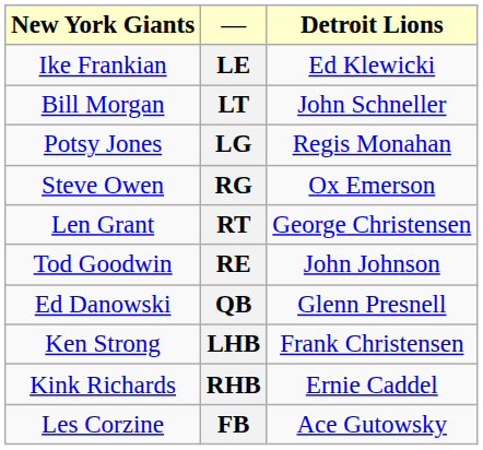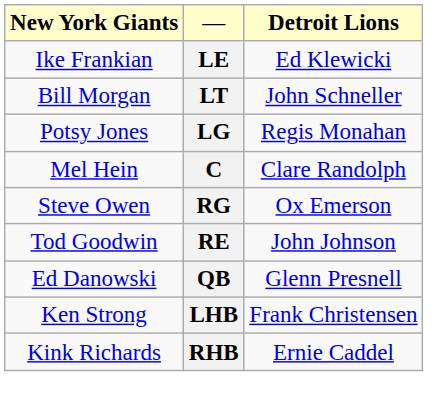 <table class="wikitable" style="text-align:center">
 <tr style="background:#ffc">
 <td colspan="1"><strong>New York Giants</strong></td>
 <td colspan="1">—</td>
 <td colspan="1"><strong>Detroit Lions</strong></td>
 </tr>
 <tr>
 <td><a href='#'>Ike Frankian</a></td>
 <th>LE</th>
 <td><a href='#'>Ed Klewicki</a></td>
 </tr>
 <tr>
 <td><a href='#'>Bill Morgan</a></td>
 <th>LT</th>
 <td><a href='#'>John Schneller</a></td>
 </tr>
 <tr>
 <td><a href='#'>Potsy Jones</a></td>
 <th>LG</th>
 <td><a href='#'>Regis Monahan</a></td>
 </tr>
 <tr>
+<td><a href='#'>Mel Hein</a></td>
+<th>C</th>
+<td><a href='#'>Clare Randolph</a></td>
+</tr>
+<tr>
 <td><a href='#'>Steve Owen</a></td>
 <th>RG</th>
 <td><a href='#'>Ox Emerson</a></td>
-</tr>
-<tr>
-<td><a href='#'>Len Grant</a></td>
-<th>RT</th>
-<td><a href='#'>George Christensen</a></td>
 </tr>
 <tr>
 <td><a href='#'>Tod Goodwin</a></td>
 <th>RE</th>
 <td><a href='#'>John Johnson</a></td>
 </tr>
 <tr>
 <td><a href='#'>Ed Danowski</a></td>
 <th>QB</th>
 <td><a href='#'>Glenn Presnell</a></td>
 </tr>
 <tr>
 <td><a href='#'>Ken Strong</a></td>
 <th>LHB</th>
 <td><a href='#'>Frank Christensen</a></td>
 </tr>
 <tr>
 <td><a href='#'>Kink Richards</a></td>
 <th>RHB</th>
 <td><a href='#'>Ernie Caddel</a></td>
 </tr>
-<tr>
-<td><a href='#'>Les Corzine</a></td>
-<th>FB</th>
-<td><a href='#'>Ace Gutowsky</a></td>
-</tr>
 </table>
